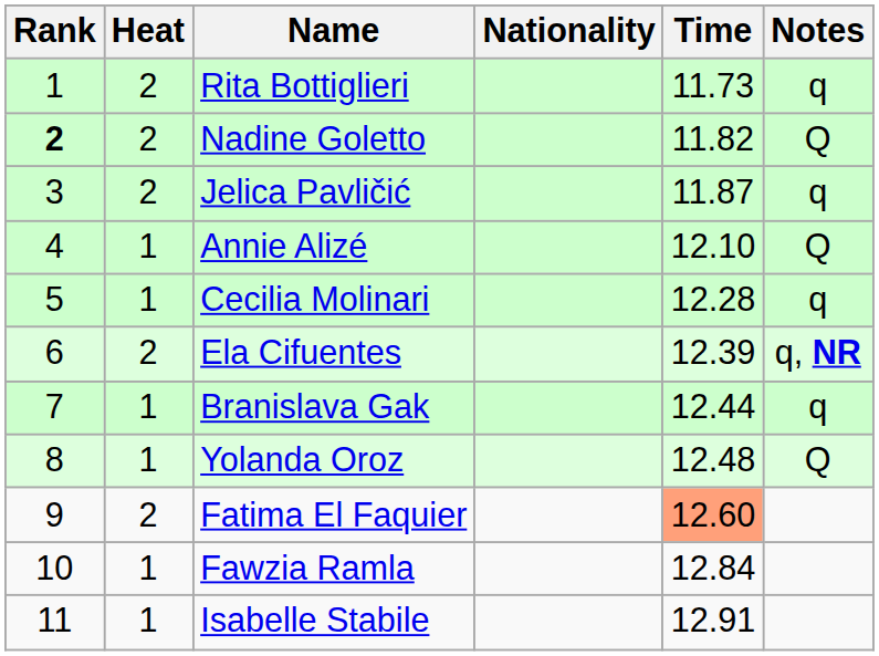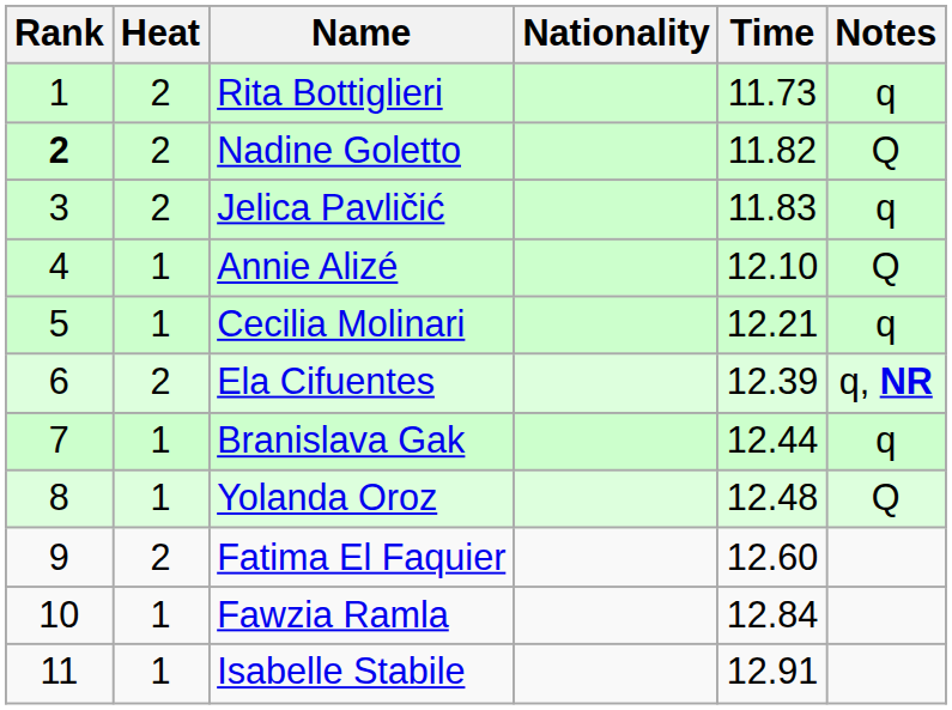 <table class="wikitable sortable" style="text-align:center">
 <tr>
 <th>Rank</th>
 <th>Heat</th>
 <th>Name</th>
 <th>Nationality</th>
 <th>Time</th>
 <th>Notes</th>
 </tr>
 <tr bgcolor=ccffcc>
 <td>1</td>
 <td>2</td>
 <td align=left><a href='#'>Rita Bottiglieri</a></td>
 <td align=left></td>
 <td>11.73</td>
 <td>q</td>
 </tr>
 <tr bgcolor=ccffcc>
 <td><strong>2</strong></td>
 <td>2</td>
 <td align=left><a href='#'>Nadine Goletto</a></td>
 <td align=left></td>
 <td>11.82</td>
 <td>Q</td>
 </tr>
 <tr bgcolor=ccffcc>
 <td>3</td>
 <td>2</td>
 <td align=left><a href='#'>Jelica Pavličić</a></td>
 <td align=left></td>
-<td>11.87</td>
+<td>11.83</td>
 <td>q</td>
 </tr>
 <tr bgcolor=ccffcc>
 <td>4</td>
 <td>1</td>
 <td align=left><a href='#'>Annie Alizé</a></td>
 <td align=left></td>
 <td>12.10</td>
 <td>Q</td>
 </tr>
 <tr bgcolor=ccffcc>
 <td>5</td>
 <td>1</td>
 <td align=left><a href='#'>Cecilia Molinari</a></td>
 <td align=left></td>
-<td>12.28</td>
+<td>12.21</td>
 <td>q</td>
 </tr>
 <tr bgcolor=ddffdd>
 <td>6</td>
 <td>2</td>
 <td align=left><a href='#'>Ela Cifuentes</a></td>
 <td align=left></td>
 <td>12.39</td>
 <td>q, <strong><a href='#'>NR</a></strong></td>
 </tr>
 <tr bgcolor=ccffcc>
 <td>7</td>
 <td>1</td>
 <td align=left><a href='#'>Branislava Gak</a></td>
 <td align=left></td>
 <td>12.44</td>
 <td>q</td>
 </tr>
 <tr bgcolor=ddffdd>
 <td>8</td>
 <td>1</td>
 <td align=left><a href='#'>Yolanda Oroz</a></td>
 <td align=left></td>
 <td>12.48</td>
 <td>Q</td>
 </tr>
 <tr>
 <td>9</td>
 <td>2</td>
 <td align=left><a href='#'>Fatima El Faquier</a></td>
 <td align=left></td>
-<td style="background: lightsalmon;">12.60</td>
+<td>12.60</td>
 <td></td>
 </tr>
 <tr>
 <td>10</td>
 <td>1</td>
 <td align=left><a href='#'>Fawzia Ramla</a></td>
 <td align=left></td>
 <td>12.84</td>
 <td></td>
 </tr>
 <tr>
 <td>11</td>
 <td>1</td>
 <td align=left><a href='#'>Isabelle Stabile</a></td>
 <td align=left></td>
 <td>12.91</td>
 <td></td>
 </tr>
 </table>
